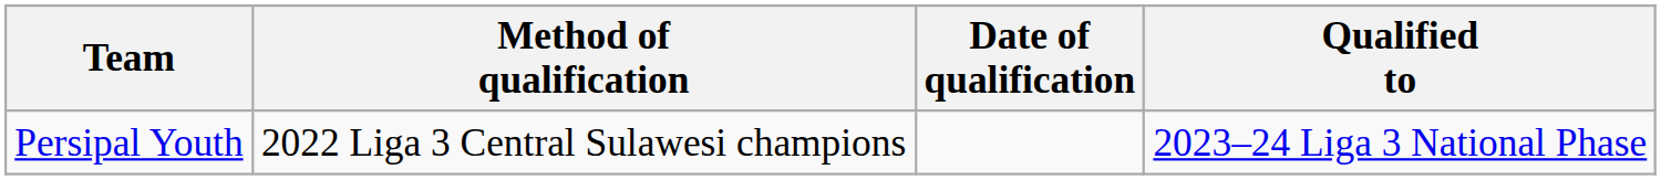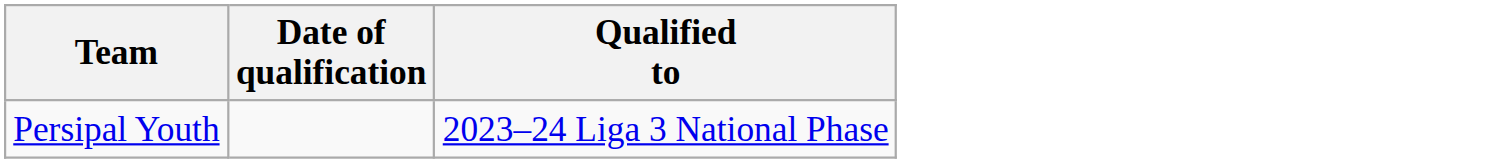 <table class="wikitable sortable" style="text-align: left;">
 <tr>
 <th>Team</th>
-<th>Method of <br> qualification</th>
 <th>Date of <br> qualification</th>
 <th>Qualified <br> to<br></th>
 </tr>
 <tr>
 <td><a href='#'>Persipal Youth</a></td>
-<td {{Sort>2022 Liga 3 Central Sulawesi champions</td>
 <td></td>
 <td><a href='#'>2023–24 Liga 3 National Phase</a></td>
 </tr>
 </table>
